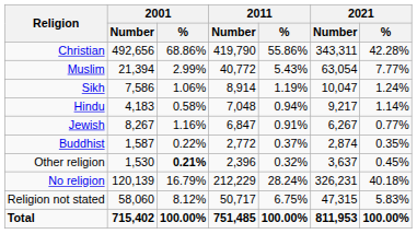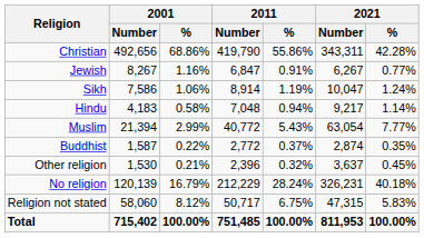 <table class="wikitable sortable" style="text-align:right">
 <tr>
 <th rowspan="2">Religion</th>
 <th colspan="2">2001</th>
 <th colspan="2">2011</th>
 <th colspan="2">2021</th>
 </tr>
 <tr>
 <th>Number</th>
 <th>%</th>
 <th>Number</th>
 <th>%</th>
 <th>Number</th>
 <th>%</th>
 </tr>
 <tr>
 <td><a href='#'>Christian</a></td>
 <td>492,656</td>
 <td>68.86%</td>
 <td>419,790</td>
 <td>55.86%</td>
 <td>343,311</td>
 <td>42.28%</td>
 </tr>
 <tr>
-<td><a href='#'>Muslim</a></td>
-<td>21,394</td>
-<td>2.99%</td>
-<td>40,772</td>
-<td>5.43%</td>
-<td>63,054</td>
-<td>7.77%</td>
+<td><a href='#'>Jewish</a></td>
+<td>8,267</td>
+<td>1.16%</td>
+<td>6,847</td>
+<td>0.91%</td>
+<td>6,267</td>
+<td>0.77%</td>
 </tr>
 <tr>
 <td><a href='#'>Sikh</a></td>
 <td>7,586</td>
 <td>1.06%</td>
 <td>8,914</td>
 <td>1.19%</td>
 <td>10,047</td>
 <td>1.24%</td>
 </tr>
 <tr>
 <td><a href='#'>Hindu</a></td>
 <td>4,183</td>
 <td>0.58%</td>
 <td>7,048</td>
 <td>0.94%</td>
 <td>9,217</td>
 <td>1.14%</td>
 </tr>
 <tr>
-<td><a href='#'>Jewish</a></td>
-<td>8,267</td>
-<td>1.16%</td>
-<td>6,847</td>
-<td>0.91%</td>
-<td>6,267</td>
-<td>0.77%</td>
+<td><a href='#'>Muslim</a></td>
+<td>21,394</td>
+<td>2.99%</td>
+<td>40,772</td>
+<td>5.43%</td>
+<td>63,054</td>
+<td>7.77%</td>
 </tr>
 <tr>
 <td><a href='#'>Buddhist</a></td>
 <td>1,587</td>
 <td>0.22%</td>
 <td>2,772</td>
 <td>0.37%</td>
 <td>2,874</td>
 <td>0.35%</td>
 </tr>
 <tr>
 <td>Other religion</td>
 <td>1,530</td>
-<td><strong>0.21%</strong></td>
+<td>0.21%</td>
 <td>2,396</td>
 <td>0.32%</td>
 <td>3,637</td>
 <td>0.45%</td>
 </tr>
 <tr>
 <td><a href='#'>No religion</a></td>
 <td>120,139</td>
 <td>16.79%</td>
 <td>212,229</td>
 <td>28.24%</td>
 <td>326,231</td>
 <td>40.18%</td>
 </tr>
 <tr>
 <td>Religion not stated</td>
 <td>58,060</td>
 <td>8.12%</td>
 <td>50,717</td>
 <td>6.75%</td>
 <td>47,315</td>
 <td>5.83%</td>
 </tr>
 <tr>
 <td style="text-align:left"><strong>Total</strong></td>
 <td><strong>715,402</strong></td>
 <td><strong>100.00%</strong></td>
 <td><strong>751,485</strong></td>
 <td><strong>100.00%</strong></td>
 <td><strong>811,953</strong></td>
 <td><strong>100.00%</strong></td>
 </tr>
 </table>
